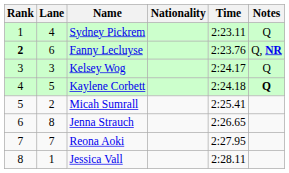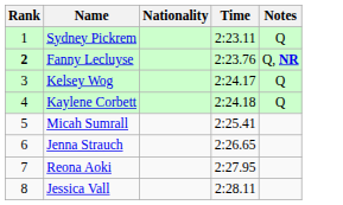 <table class="wikitable sortable" style="text-align:center">
 <tr>
 <th>Rank</th>
-<th>Lane</th>
 <th>Name</th>
 <th>Nationality</th>
 <th>Time</th>
 <th>Notes</th>
 </tr>
 <tr bgcolor=ccffcc>
 <td>1</td>
-<td>4</td>
 <td align=left><a href='#'>Sydney Pickrem</a></td>
 <td align=left></td>
 <td>2:23.11</td>
 <td>Q</td>
 </tr>
 <tr bgcolor=ccffcc>
 <td><strong>2</strong></td>
-<td>6</td>
 <td align=left><a href='#'>Fanny Lecluyse</a></td>
 <td align=left></td>
 <td>2:23.76</td>
 <td>Q, <strong><a href='#'>NR</a></strong></td>
 </tr>
 <tr bgcolor=ccffcc>
-<td>3</td>
 <td>3</td>
 <td align=left><a href='#'>Kelsey Wog</a></td>
 <td align=left></td>
 <td>2:24.17</td>
 <td>Q</td>
 </tr>
 <tr bgcolor=ccffcc>
 <td>4</td>
-<td>5</td>
 <td align=left><a href='#'>Kaylene Corbett</a></td>
 <td align=left></td>
 <td>2:24.18</td>
-<td><strong>Q</strong></td>
+<td>Q</td>
 </tr>
 <tr>
 <td>5</td>
-<td>2</td>
 <td align=left><a href='#'>Micah Sumrall</a></td>
 <td align=left></td>
 <td>2:25.41</td>
 <td></td>
 </tr>
 <tr>
 <td>6</td>
-<td>8</td>
 <td align=left><a href='#'>Jenna Strauch</a></td>
 <td align=left></td>
 <td>2:26.65</td>
 <td></td>
 </tr>
 <tr>
-<td>7</td>
 <td>7</td>
 <td align=left><a href='#'>Reona Aoki</a></td>
 <td align=left></td>
 <td>2:27.95</td>
 <td></td>
 </tr>
 <tr>
 <td>8</td>
-<td>1</td>
 <td align=left><a href='#'>Jessica Vall</a></td>
 <td align=left></td>
 <td>2:28.11</td>
 <td></td>
 </tr>
 </table>
